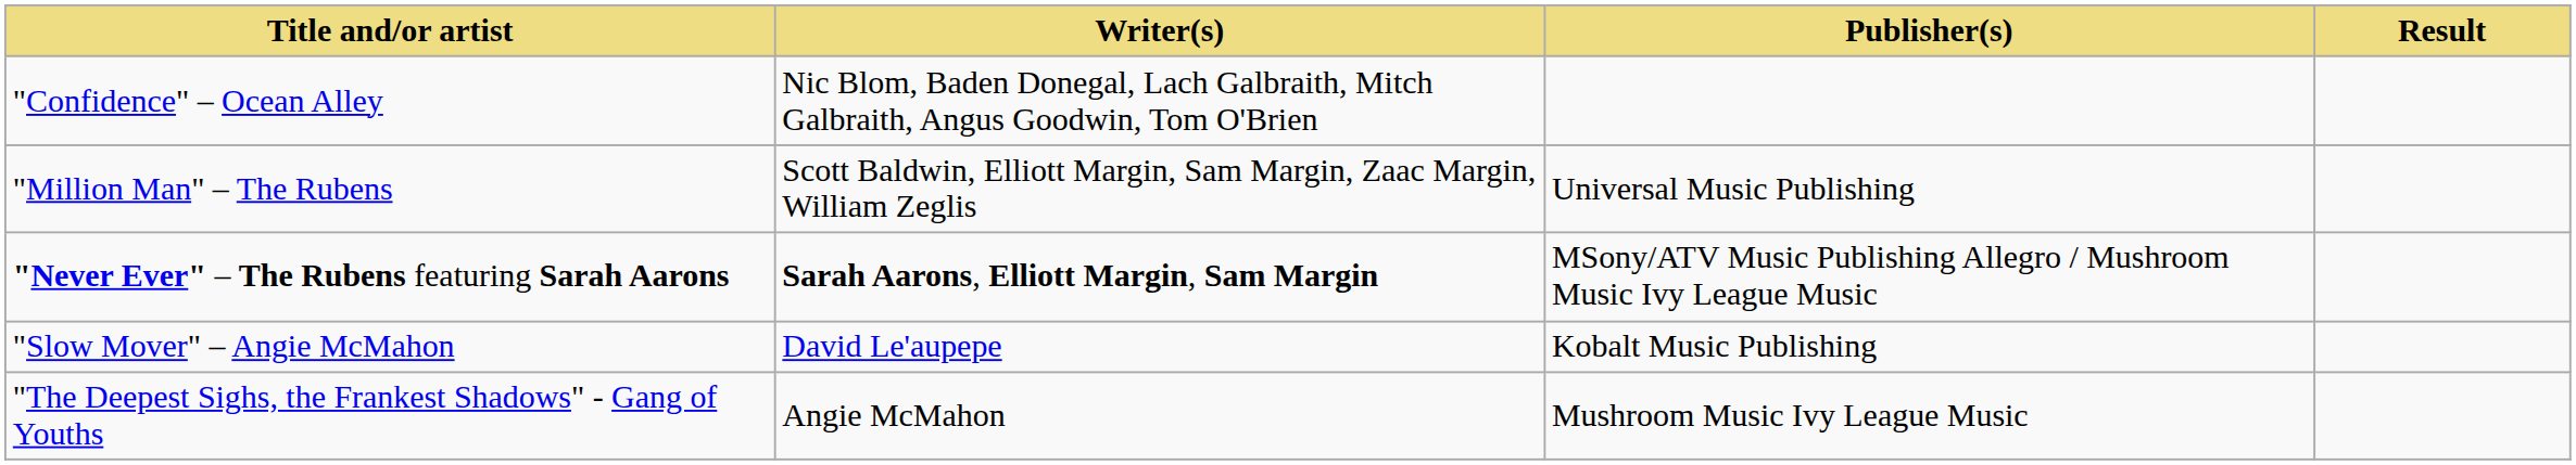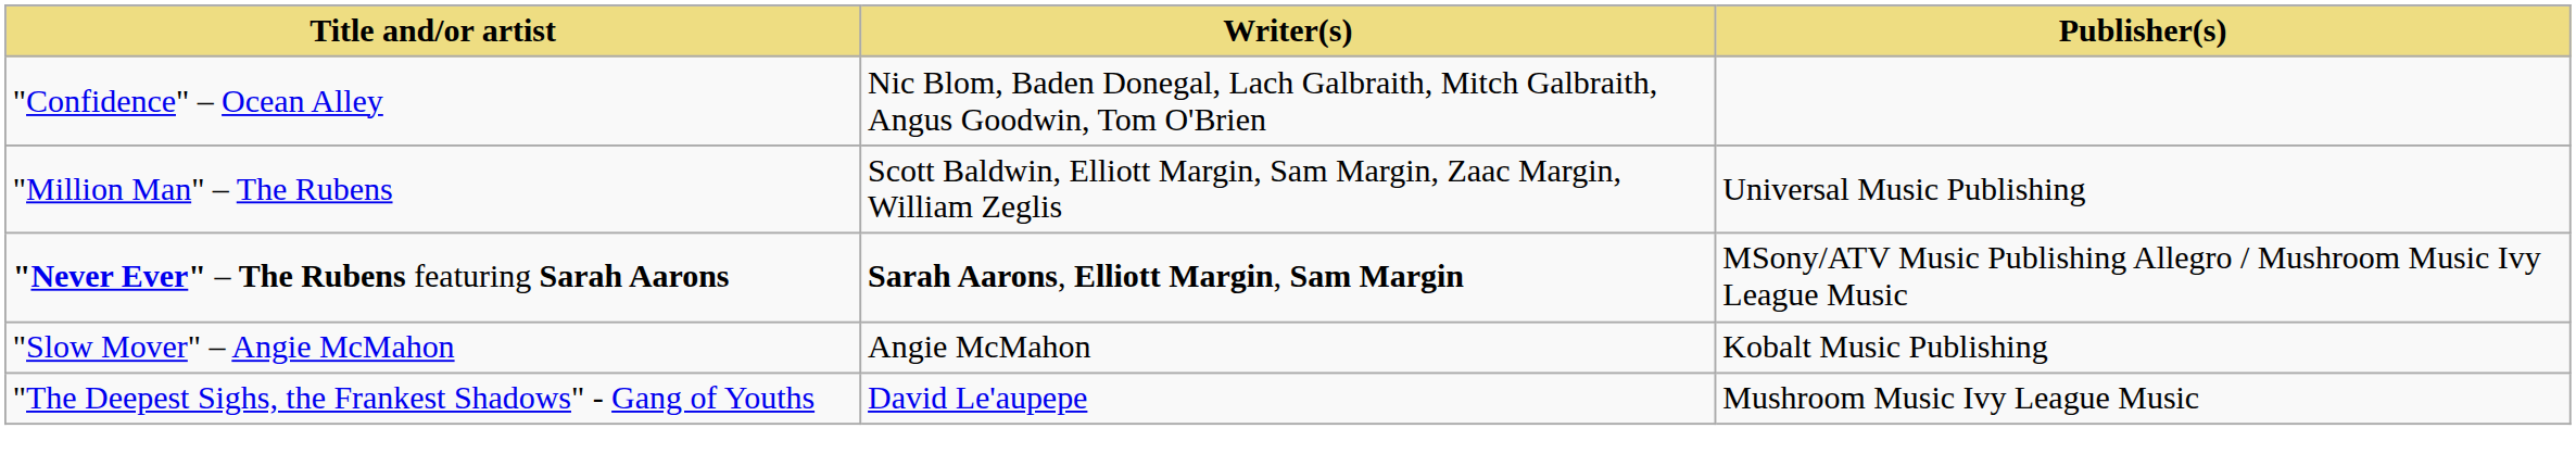 <table class="wikitable" width=100%>
 <tr>
 <th style="width:30%;background:#EEDD82;">Title and/or artist</th>
 <th style="width:30%;background:#EEDD82;">Writer(s)</th>
 <th style="width:30%;background:#EEDD82;">Publisher(s)</th>
-<th style="width:10%;background:#EEDD82;">Result</th>
 </tr>
 <tr>
 <td>"<a href='#'>Confidence</a>" – <a href='#'>Ocean Alley</a></td>
 <td>Nic Blom, Baden Donegal, Lach Galbraith, Mitch Galbraith, Angus Goodwin, Tom O'Brien</td>
-<td></td>
 <td></td>
 </tr>
 <tr>
 <td>"<a href='#'>Million Man</a>" – <a href='#'>The Rubens</a></td>
 <td>Scott Baldwin, Elliott Margin, Sam Margin, Zaac Margin, William Zeglis</td>
 <td>Universal Music Publishing</td>
-<td></td>
 </tr>
 <tr>
 <td><strong>"<a href='#'>Never Ever</a>"</strong> – <strong>The Rubens</strong> featuring <strong>Sarah Aarons</strong></td>
 <td><strong>Sarah Aarons</strong>, <strong>Elliott Margin</strong>, <strong>Sam Margin</strong></td>
 <td>MSony/ATV Music Publishing Allegro / Mushroom Music  Ivy League Music</td>
-<td></td>
 </tr>
 <tr>
 <td>"<a href='#'>Slow Mover</a>" – <a href='#'>Angie McMahon</a></td>
-<td><a href='#'>David Le'aupepe</a></td>
+<td>Angie McMahon</td>
 <td>Kobalt Music Publishing</td>
-<td></td>
 </tr>
 <tr>
 <td>"<a href='#'>The Deepest Sighs, the Frankest Shadows</a>" - <a href='#'>Gang of Youths</a></td>
-<td>Angie McMahon</td>
+<td><a href='#'>David Le'aupepe</a></td>
 <td>Mushroom Music  Ivy League Music</td>
-<td></td>
 </tr>
 </table>
